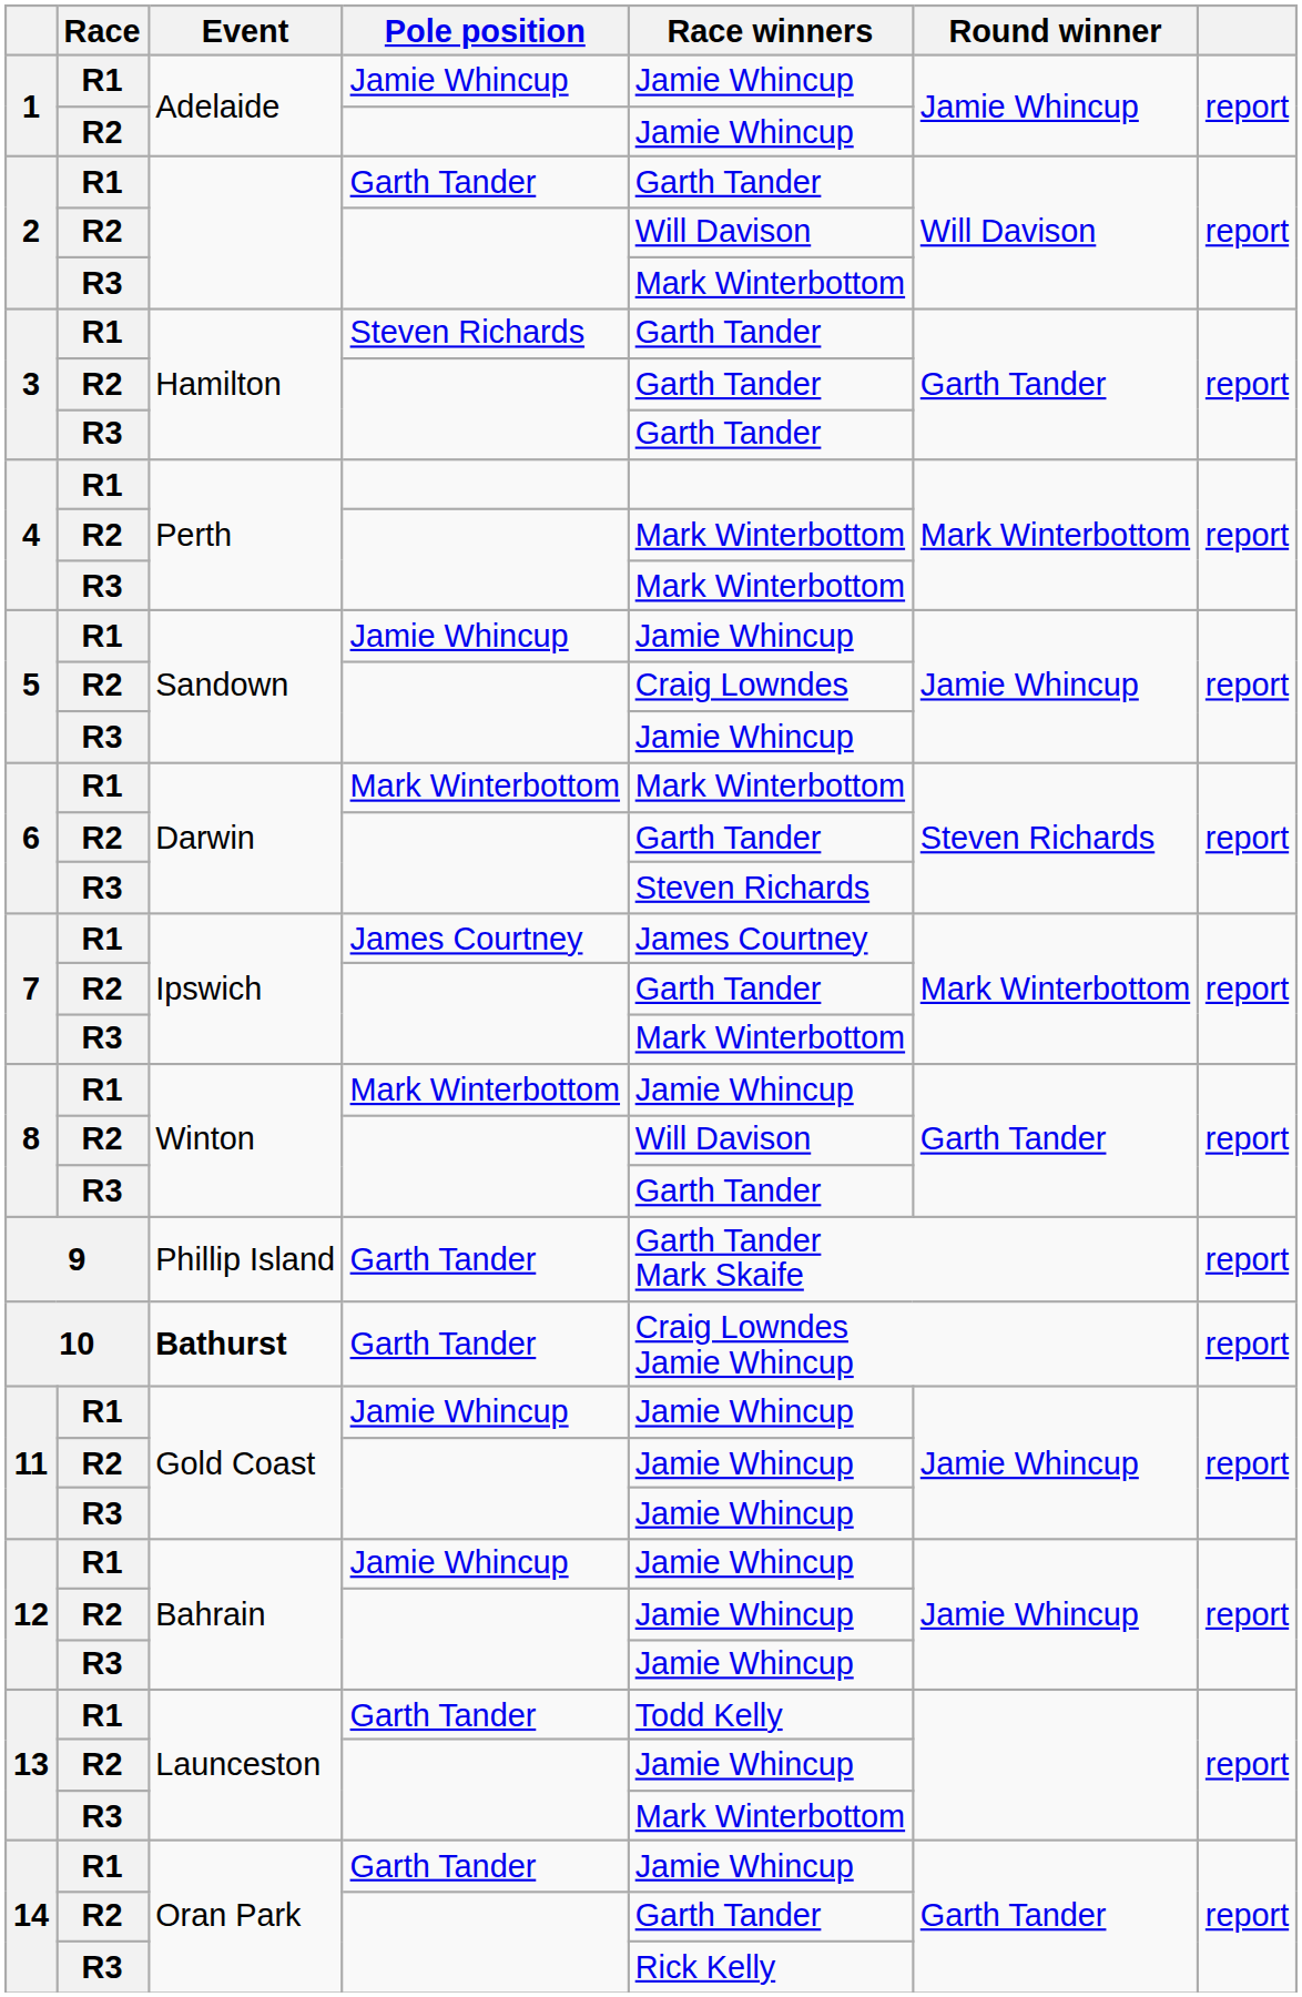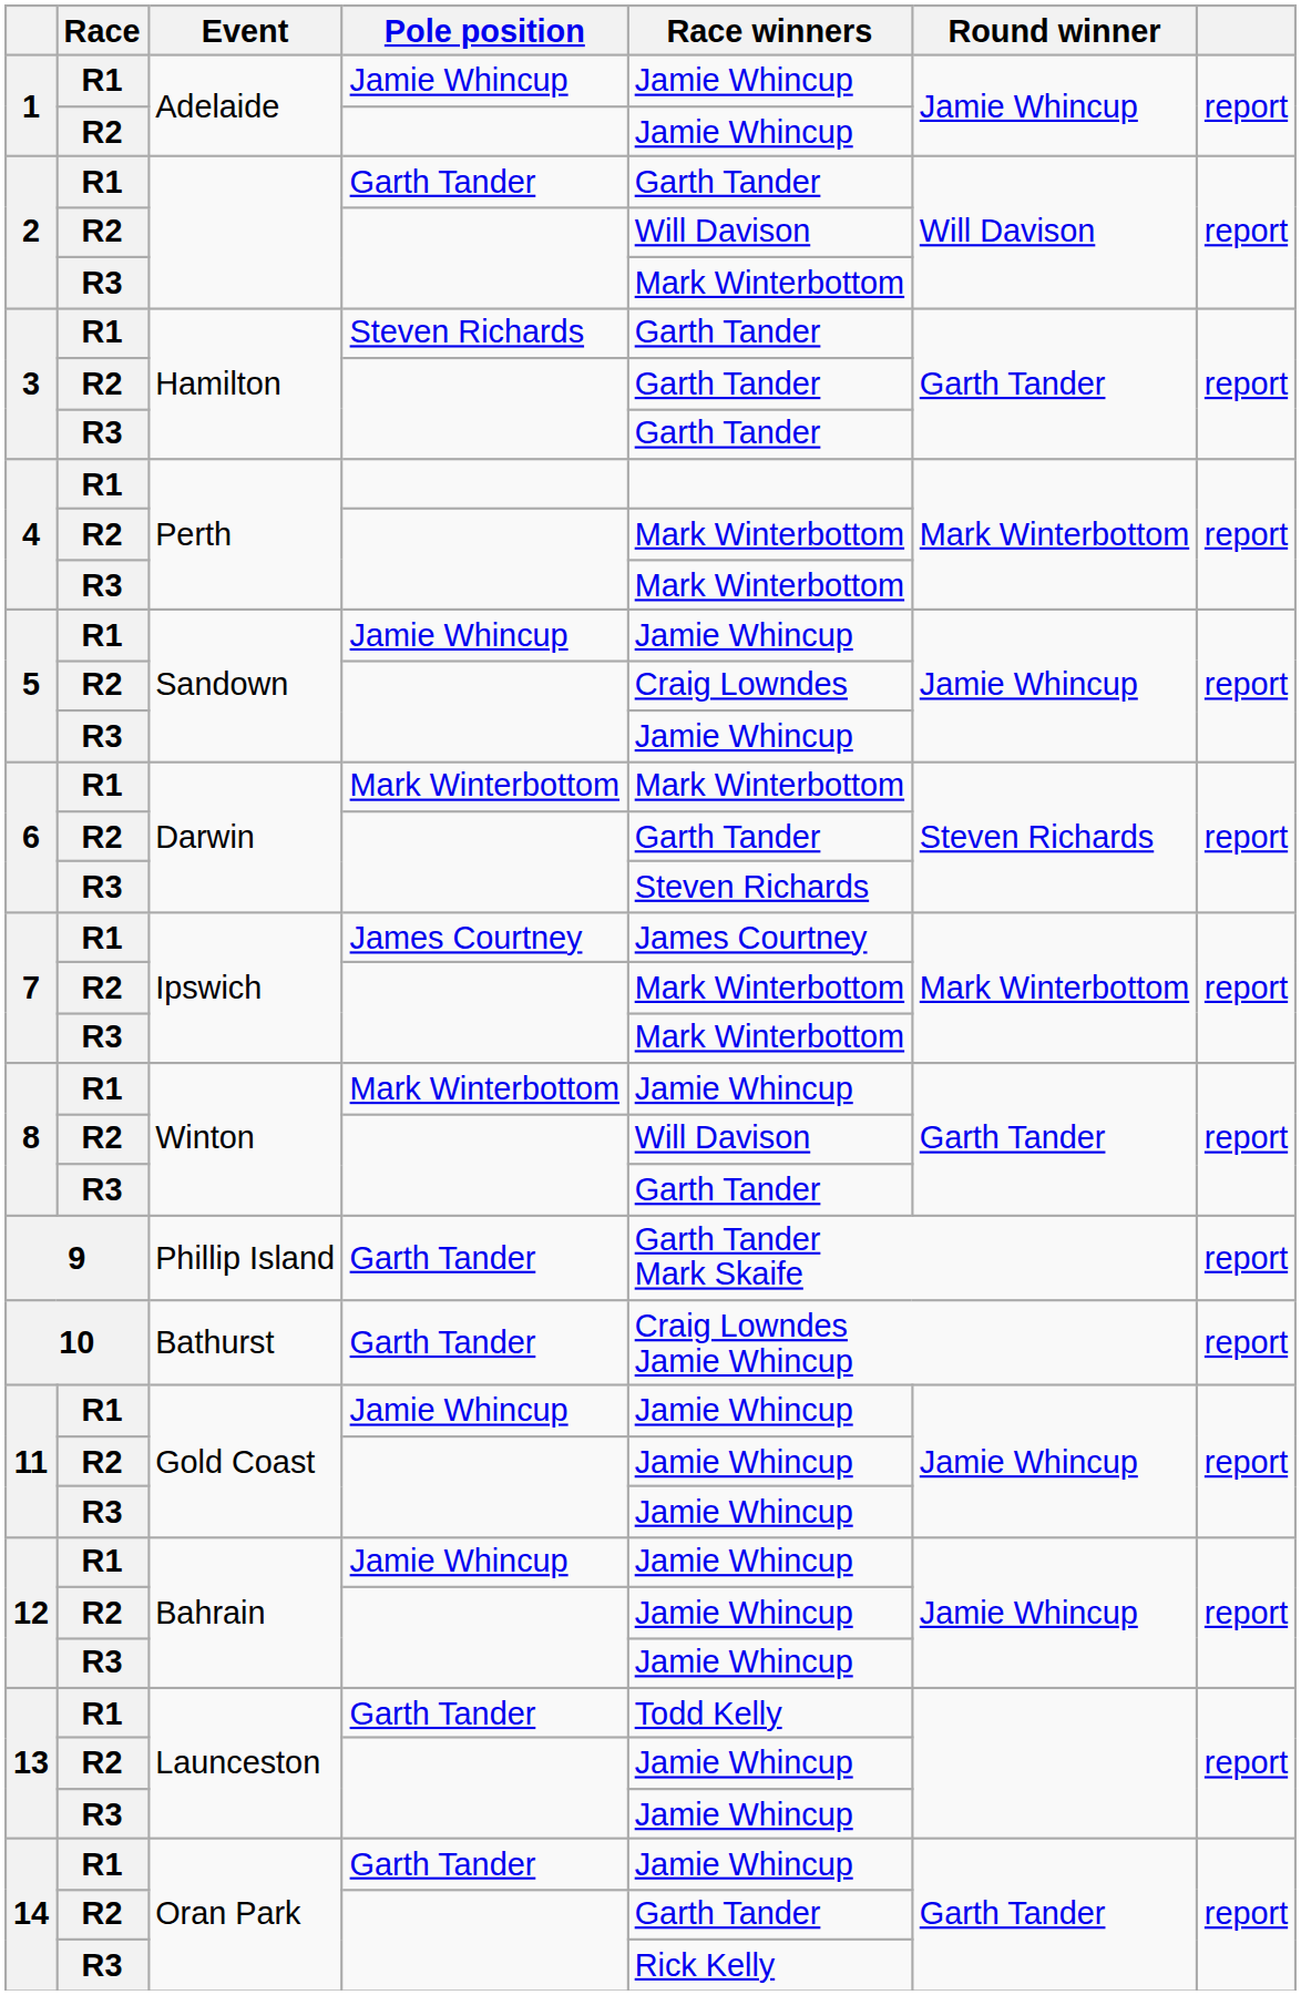 <table class="wikitable" style=font-size:85%;>
 <tr>
 <th></th>
 <th>Race</th>
 <th>Event</th>
 <th><a href='#'>Pole position</a></th>
 <th>Race winners</th>
 <th>Round winner</th>
 <th></th>
 </tr>
 <tr>
 <th rowspan=2>1</th>
 <th>R1</th>
 <td rowspan=2>Adelaide</td>
 <td> <a href='#'>Jamie Whincup</a></td>
 <td> <a href='#'>Jamie Whincup</a></td>
 <td rowspan=2> <a href='#'>Jamie Whincup</a><br></td>
 <td rowspan=2><a href='#'>report</a></td>
 </tr>
 <tr>
 <th>R2</th>
 <td></td>
 <td> <a href='#'>Jamie Whincup</a></td>
 </tr>
 <tr>
 <th rowspan=3>2</th>
 <th>R1</th>
 <td rowspan=3></td>
 <td> <a href='#'>Garth Tander</a></td>
 <td> <a href='#'>Garth Tander</a></td>
 <td rowspan=3> <a href='#'>Will Davison</a><br></td>
 <td rowspan=3><a href='#'>report</a></td>
 </tr>
 <tr>
 <th>R2</th>
 <td rowspan=2></td>
 <td> <a href='#'>Will Davison</a></td>
 </tr>
 <tr>
 <th>R3</th>
 <td> <a href='#'>Mark Winterbottom</a></td>
 </tr>
 <tr>
 <th rowspan=3>3</th>
 <th>R1</th>
 <td rowspan=3>Hamilton</td>
 <td> <a href='#'>Steven Richards</a></td>
 <td> <a href='#'>Garth Tander</a></td>
 <td rowspan=3> <a href='#'>Garth Tander</a><br></td>
 <td rowspan=3><a href='#'>report</a></td>
 </tr>
 <tr>
 <th>R2</th>
 <td rowspan=2></td>
 <td> <a href='#'>Garth Tander</a></td>
 </tr>
 <tr>
 <th>R3</th>
 <td> <a href='#'>Garth Tander</a></td>
 </tr>
 <tr>
 <th rowspan=3>4</th>
 <th>R1</th>
 <td rowspan=3>Perth</td>
 <td></td>
 <td></td>
 <td rowspan=3> <a href='#'>Mark Winterbottom</a><br></td>
 <td rowspan=3><a href='#'>report</a></td>
 </tr>
 <tr>
 <th>R2</th>
 <td rowspan=2></td>
 <td> <a href='#'>Mark Winterbottom</a></td>
 </tr>
 <tr>
 <th>R3</th>
 <td> <a href='#'>Mark Winterbottom</a></td>
 </tr>
 <tr>
 <th rowspan=3>5</th>
 <th>R1</th>
 <td rowspan=3>Sandown</td>
 <td> <a href='#'>Jamie Whincup</a></td>
 <td> <a href='#'>Jamie Whincup</a></td>
 <td rowspan=3> <a href='#'>Jamie Whincup</a><br></td>
 <td rowspan=3><a href='#'>report</a></td>
 </tr>
 <tr>
 <th>R2</th>
 <td rowspan=2></td>
 <td> <a href='#'>Craig Lowndes</a></td>
 </tr>
 <tr>
 <th>R3</th>
 <td> <a href='#'>Jamie Whincup</a></td>
 </tr>
 <tr>
 <th rowspan=3>6</th>
 <th>R1</th>
 <td rowspan=3>Darwin</td>
 <td> <a href='#'>Mark Winterbottom</a></td>
 <td> <a href='#'>Mark Winterbottom</a></td>
 <td rowspan=3> <a href='#'>Steven Richards</a><br></td>
 <td rowspan=3><a href='#'>report</a></td>
 </tr>
 <tr>
 <th>R2</th>
 <td rowspan=2></td>
 <td> <a href='#'>Garth Tander</a></td>
 </tr>
 <tr>
 <th>R3</th>
 <td> <a href='#'>Steven Richards</a></td>
 </tr>
 <tr>
 <th rowspan=3>7</th>
 <th>R1</th>
 <td rowspan=3>Ipswich</td>
 <td> <a href='#'>James Courtney</a></td>
 <td> <a href='#'>James Courtney</a></td>
 <td rowspan=3> <a href='#'>Mark Winterbottom</a><br></td>
 <td rowspan=3><a href='#'>report</a></td>
 </tr>
 <tr>
 <th>R2</th>
 <td rowspan=2></td>
-<td> <a href='#'>Garth Tander</a></td>
+<td> <a href='#'>Mark Winterbottom</a></td>
 </tr>
 <tr>
 <th>R3</th>
 <td> <a href='#'>Mark Winterbottom</a></td>
 </tr>
 <tr>
 <th rowspan=3>8</th>
 <th>R1</th>
 <td rowspan=3>Winton</td>
 <td> <a href='#'>Mark Winterbottom</a></td>
 <td> <a href='#'>Jamie Whincup</a></td>
 <td rowspan=3> <a href='#'>Garth Tander</a><br></td>
 <td rowspan=3><a href='#'>report</a></td>
 </tr>
 <tr>
 <th>R2</th>
 <td rowspan=2></td>
 <td> <a href='#'>Will Davison</a></td>
 </tr>
 <tr>
 <th>R3</th>
 <td> <a href='#'>Garth Tander</a></td>
 </tr>
 <tr>
 <th colspan=2>9</th>
 <td>Phillip Island</td>
 <td> <a href='#'>Garth Tander</a></td>
 <td colspan=2> <a href='#'>Garth Tander</a><br> <a href='#'>Mark Skaife</a><br></td>
 <td><a href='#'>report</a></td>
 </tr>
 <tr>
 <th colspan=2>10</th>
-<td><strong>Bathurst</strong></td>
+<td>Bathurst</td>
 <td> <a href='#'>Garth Tander</a></td>
 <td colspan=2> <a href='#'>Craig Lowndes</a><br> <a href='#'>Jamie Whincup</a><br></td>
 <td><a href='#'>report</a></td>
 </tr>
 <tr>
 <th rowspan=3>11</th>
 <th>R1</th>
 <td rowspan=3>Gold Coast</td>
 <td> <a href='#'>Jamie Whincup</a></td>
 <td> <a href='#'>Jamie Whincup</a></td>
 <td rowspan=3> <a href='#'>Jamie Whincup</a><br></td>
 <td rowspan=3><a href='#'>report</a></td>
 </tr>
 <tr>
 <th>R2</th>
 <td rowspan=2></td>
 <td> <a href='#'>Jamie Whincup</a></td>
 </tr>
 <tr>
 <th>R3</th>
 <td> <a href='#'>Jamie Whincup</a></td>
 </tr>
 <tr>
 <th rowspan=3>12</th>
 <th>R1</th>
 <td rowspan=3>Bahrain</td>
 <td> <a href='#'>Jamie Whincup</a></td>
 <td> <a href='#'>Jamie Whincup</a></td>
 <td rowspan=3> <a href='#'>Jamie Whincup</a><br></td>
 <td rowspan=3><a href='#'>report</a></td>
 </tr>
 <tr>
 <th>R2</th>
 <td rowspan=2></td>
 <td> <a href='#'>Jamie Whincup</a></td>
 </tr>
 <tr>
 <th>R3</th>
 <td> <a href='#'>Jamie Whincup</a></td>
 </tr>
 <tr>
 <th rowspan=3>13</th>
 <th>R1</th>
 <td rowspan=3>Launceston</td>
 <td> <a href='#'>Garth Tander</a></td>
 <td> <a href='#'>Todd Kelly</a></td>
 <td rowspan=3></td>
 <td rowspan=3><a href='#'>report</a></td>
 </tr>
 <tr>
 <th>R2</th>
 <td rowspan=2></td>
 <td> <a href='#'>Jamie Whincup</a></td>
 </tr>
 <tr>
 <th>R3</th>
-<td> <a href='#'>Mark Winterbottom</a></td>
+<td> <a href='#'>Jamie Whincup</a></td>
 </tr>
 <tr>
 <th rowspan=3>14</th>
 <th>R1</th>
 <td rowspan=3>Oran Park</td>
 <td> <a href='#'>Garth Tander</a></td>
 <td> <a href='#'>Jamie Whincup</a></td>
 <td rowspan=3> <a href='#'>Garth Tander</a><br></td>
 <td rowspan=3><a href='#'>report</a></td>
 </tr>
 <tr>
 <th>R2</th>
 <td rowspan=2></td>
 <td> <a href='#'>Garth Tander</a></td>
 </tr>
 <tr>
 <th>R3</th>
 <td> <a href='#'>Rick Kelly</a></td>
 </tr>
 </table>
